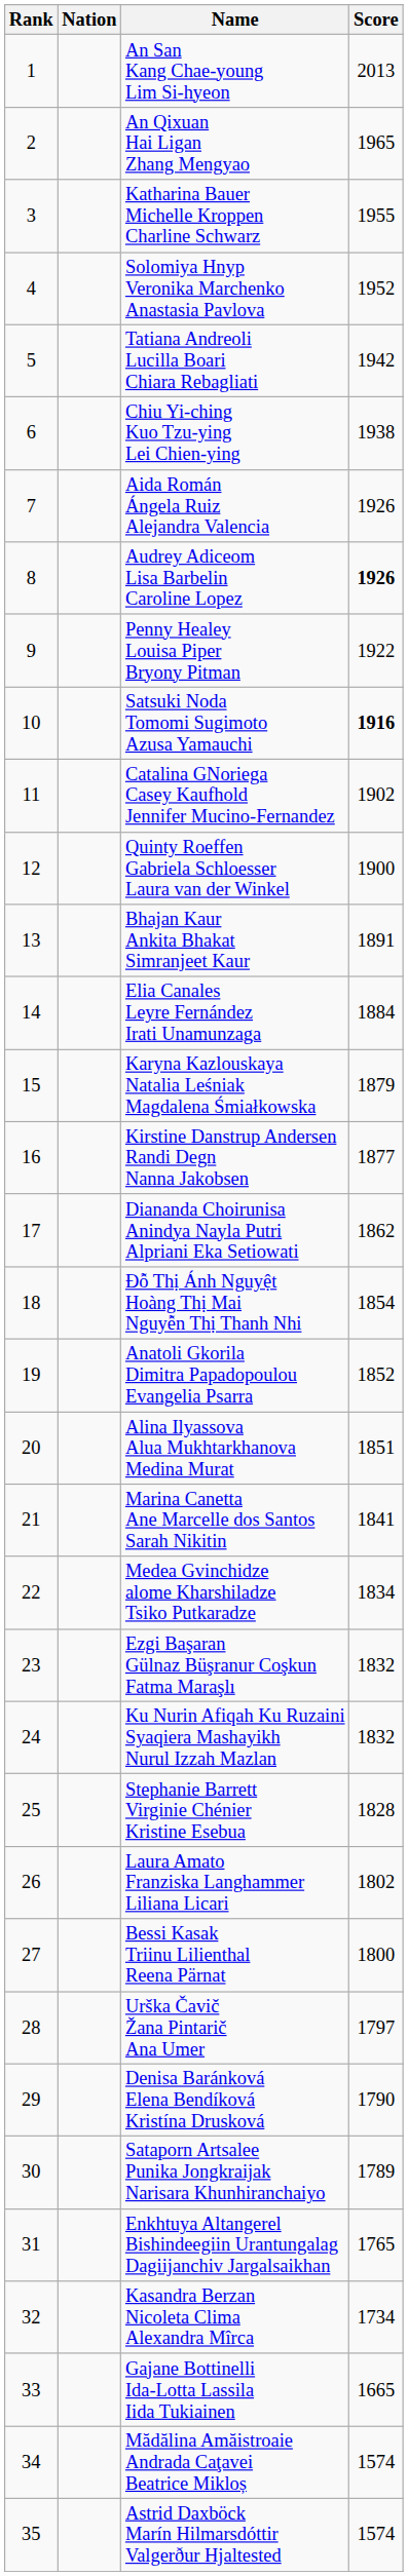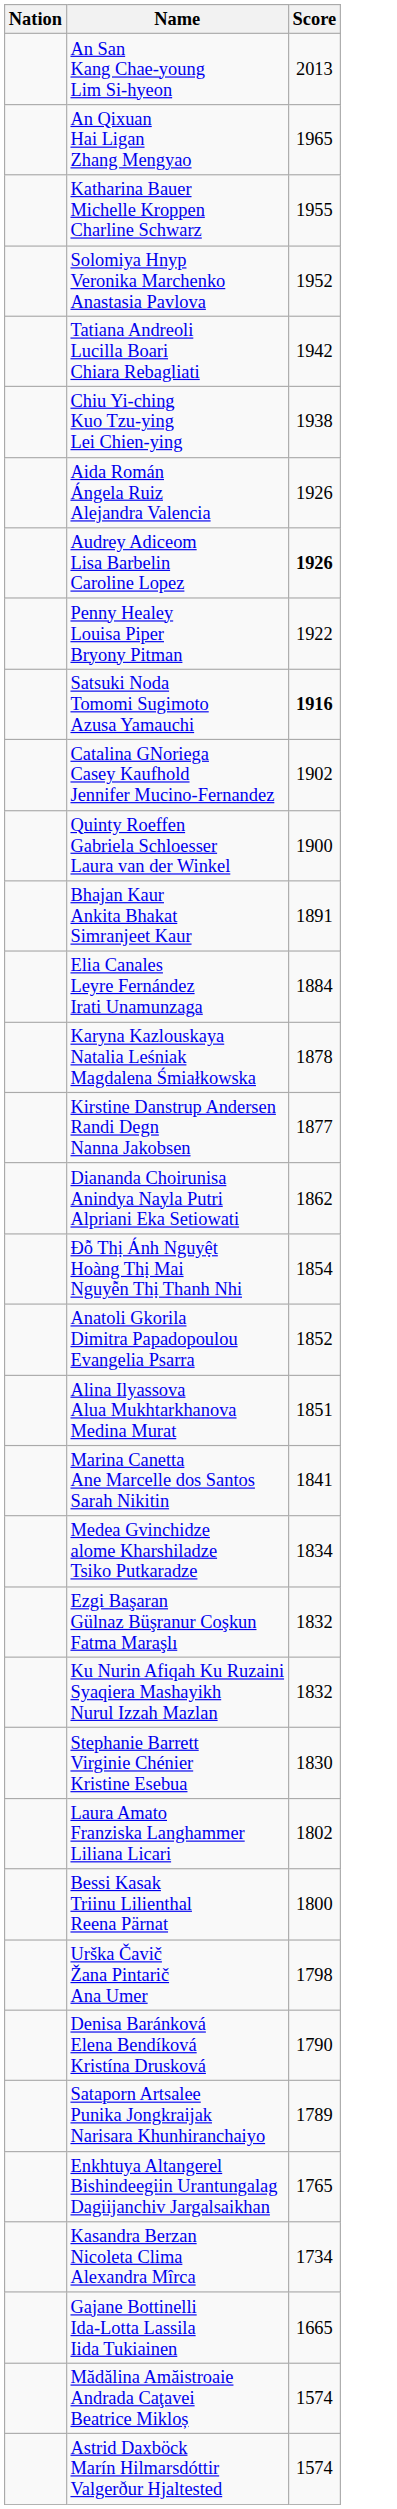 <table class="wikitable sortable" style="text-align:center">
 <tr>
-<th>Rank</th>
 <th>Nation</th>
 <th>Name</th>
 <th>Score</th>
 </tr>
 <tr>
-<td>1</td>
 <td align=left></td>
 <td align=left><a href='#'>An San</a> <br> <a href='#'>Kang Chae-young</a> <br> <a href='#'>Lim Si-hyeon</a></td>
 <td>2013</td>
 </tr>
 <tr>
-<td>2</td>
 <td align=left></td>
 <td align=left><a href='#'>An Qixuan</a> <br> <a href='#'>Hai Ligan</a> <br> <a href='#'>Zhang Mengyao</a></td>
 <td>1965</td>
 </tr>
 <tr>
-<td>3</td>
 <td align=left></td>
 <td align=left><a href='#'>Katharina Bauer</a> <br> <a href='#'>Michelle Kroppen</a> <br> <a href='#'>Charline Schwarz</a></td>
 <td>1955</td>
 </tr>
 <tr>
-<td>4</td>
 <td align=left></td>
 <td align=left><a href='#'>Solomiya Hnyp</a> <br> <a href='#'>Veronika Marchenko</a> <br> <a href='#'>Anastasia Pavlova</a></td>
 <td>1952</td>
 </tr>
 <tr>
-<td>5</td>
 <td align=left></td>
 <td align=left><a href='#'>Tatiana Andreoli</a> <br> <a href='#'>Lucilla Boari</a> <br> <a href='#'>Chiara Rebagliati</a></td>
 <td>1942</td>
 </tr>
 <tr>
-<td>6</td>
 <td align=left></td>
 <td align=left><a href='#'>Chiu Yi-ching</a> <br> <a href='#'>Kuo Tzu-ying</a> <br> <a href='#'>Lei Chien-ying</a></td>
 <td>1938</td>
 </tr>
 <tr>
-<td>7</td>
 <td align=left></td>
 <td align=left><a href='#'>Aida Román</a> <br> <a href='#'>Ángela Ruiz</a> <br> <a href='#'>Alejandra Valencia</a></td>
 <td>1926</td>
 </tr>
 <tr>
-<td>8</td>
 <td align=left></td>
 <td align=left><a href='#'>Audrey Adiceom</a> <br> <a href='#'>Lisa Barbelin</a> <br> <a href='#'>Caroline Lopez</a></td>
 <td><strong>1926</strong></td>
 </tr>
 <tr>
-<td>9</td>
 <td align=left></td>
 <td align=left><a href='#'>Penny Healey</a> <br> <a href='#'>Louisa Piper</a> <br> <a href='#'>Bryony Pitman</a></td>
 <td>1922</td>
 </tr>
 <tr>
-<td>10</td>
 <td align=left></td>
 <td align=left><a href='#'>Satsuki Noda</a> <br> <a href='#'>Tomomi Sugimoto</a> <br> <a href='#'>Azusa Yamauchi</a></td>
 <td><strong>1916</strong></td>
 </tr>
 <tr>
-<td>11</td>
 <td align=left></td>
 <td align=left><a href='#'>Catalina GNoriega</a> <br> <a href='#'>Casey Kaufhold</a> <br> <a href='#'>Jennifer Mucino-Fernandez</a></td>
 <td>1902</td>
 </tr>
 <tr>
-<td>12</td>
 <td align=left></td>
 <td align=left><a href='#'>Quinty Roeffen</a> <br> <a href='#'>Gabriela Schloesser</a> <br> <a href='#'>Laura van der Winkel</a></td>
 <td>1900</td>
 </tr>
 <tr>
-<td>13</td>
 <td align=left></td>
 <td align=left><a href='#'>Bhajan Kaur</a> <br> <a href='#'>Ankita Bhakat</a> <br> <a href='#'>Simranjeet Kaur</a></td>
 <td>1891</td>
 </tr>
 <tr>
-<td>14</td>
 <td align=left></td>
 <td align=left><a href='#'>Elia Canales</a> <br> <a href='#'>Leyre Fernández</a> <br> <a href='#'>Irati Unamunzaga</a></td>
 <td>1884</td>
 </tr>
 <tr>
-<td>15</td>
 <td align=left></td>
 <td align=left><a href='#'>Karyna Kazlouskaya</a> <br> <a href='#'>Natalia Leśniak</a> <br> <a href='#'>Magdalena Śmiałkowska</a></td>
-<td>1879</td>
+<td>1878</td>
 </tr>
 <tr>
-<td>16</td>
 <td align=left></td>
 <td align=left><a href='#'>Kirstine Danstrup Andersen</a> <br> <a href='#'>Randi Degn</a> <br> <a href='#'>Nanna Jakobsen</a></td>
 <td>1877</td>
 </tr>
 <tr>
-<td>17</td>
 <td align=left></td>
 <td align=left><a href='#'>Diananda Choirunisa</a> <br> <a href='#'>Anindya Nayla Putri</a> <br> <a href='#'>Alpriani Eka Setiowati</a></td>
 <td>1862</td>
 </tr>
 <tr>
-<td>18</td>
 <td align=left></td>
 <td align=left><a href='#'>Đỗ Thị Ánh Nguyệt</a> <br> <a href='#'>Hoàng Thị Mai</a> <br> <a href='#'>Nguyễn Thị Thanh Nhi</a></td>
 <td>1854</td>
 </tr>
 <tr>
-<td>19</td>
 <td align=left></td>
 <td align=left><a href='#'>Anatoli Gkorila</a> <br> <a href='#'>Dimitra Papadopoulou</a> <br> <a href='#'>Evangelia Psarra</a></td>
 <td>1852</td>
 </tr>
 <tr>
-<td>20</td>
 <td align=left></td>
 <td align=left><a href='#'>Alina Ilyassova</a> <br> <a href='#'>Alua Mukhtarkhanova</a> <br> <a href='#'>Medina Murat</a></td>
 <td>1851</td>
 </tr>
 <tr>
-<td>21</td>
 <td align=left></td>
 <td align=left><a href='#'>Marina Canetta</a> <br> <a href='#'>Ane Marcelle dos Santos</a> <br> <a href='#'>Sarah Nikitin</a></td>
 <td>1841</td>
 </tr>
 <tr>
-<td>22</td>
 <td align=left></td>
 <td align=left><a href='#'>Medea Gvinchidze</a> <br> <a href='#'>alome Kharshiladze</a> <br> <a href='#'>Tsiko Putkaradze</a></td>
 <td>1834</td>
 </tr>
 <tr>
-<td>23</td>
 <td align=left></td>
 <td align=left><a href='#'>Ezgi Başaran</a> <br> <a href='#'>Gülnaz Büşranur Coşkun</a> <br> <a href='#'>Fatma Maraşlı</a></td>
 <td>1832</td>
 </tr>
 <tr>
-<td>24</td>
 <td align=left></td>
 <td align=left><a href='#'>Ku Nurin Afiqah Ku Ruzaini</a> <br> <a href='#'>Syaqiera Mashayikh</a> <br> <a href='#'>Nurul Izzah Mazlan</a></td>
 <td>1832</td>
 </tr>
 <tr>
-<td>25</td>
 <td align=left></td>
 <td align=left><a href='#'>Stephanie Barrett</a> <br> <a href='#'>Virginie Chénier</a> <br> <a href='#'>Kristine Esebua</a></td>
-<td>1828</td>
+<td>1830</td>
 </tr>
 <tr>
-<td>26</td>
 <td align=left></td>
 <td align=left><a href='#'>Laura Amato</a> <br> <a href='#'>Franziska Langhammer</a> <br> <a href='#'>Liliana Licari</a></td>
 <td>1802</td>
 </tr>
 <tr>
-<td>27</td>
 <td align=left></td>
 <td align=left><a href='#'>Bessi Kasak</a> <br> <a href='#'>Triinu Lilienthal</a> <br> <a href='#'>Reena Pärnat</a></td>
 <td>1800</td>
 </tr>
 <tr>
-<td>28</td>
 <td align=left></td>
 <td align=left><a href='#'>Urška Čavič</a> <br> <a href='#'>Žana Pintarič</a> <br> <a href='#'>Ana Umer</a></td>
-<td>1797</td>
+<td>1798</td>
 </tr>
 <tr>
-<td>29</td>
 <td align=left></td>
 <td align=left><a href='#'>Denisa Baránková</a> <br> <a href='#'>Elena Bendíková</a> <br> <a href='#'>Kristína Drusková</a></td>
 <td>1790</td>
 </tr>
 <tr>
-<td>30</td>
 <td align=left></td>
 <td align=left><a href='#'>Sataporn Artsalee</a> <br> <a href='#'>Punika Jongkraijak</a> <br> <a href='#'>Narisara Khunhiranchaiyo</a></td>
 <td>1789</td>
 </tr>
 <tr>
-<td>31</td>
 <td align=left></td>
 <td align=left><a href='#'>Enkhtuya Altangerel</a> <br> <a href='#'>Bishindeegiin Urantungalag</a> <br> <a href='#'>Dagiijanchiv Jargalsaikhan</a></td>
 <td>1765</td>
 </tr>
 <tr>
-<td>32</td>
 <td align=left></td>
 <td align=left><a href='#'>Kasandra Berzan</a> <br> <a href='#'>Nicoleta Clima</a> <br> <a href='#'>Alexandra Mîrca</a></td>
 <td>1734</td>
 </tr>
 <tr>
-<td>33</td>
 <td align=left></td>
 <td align=left><a href='#'>Gajane Bottinelli</a> <br> <a href='#'>Ida-Lotta Lassila</a> <br> <a href='#'>Iida Tukiainen</a></td>
 <td>1665</td>
 </tr>
 <tr>
-<td>34</td>
 <td align=left></td>
 <td align=left><a href='#'>Mădălina Amăistroaie</a> <br> <a href='#'>Andrada Caţavei</a> <br> <a href='#'>Beatrice Mikloș</a></td>
 <td>1574</td>
 </tr>
 <tr>
-<td>35</td>
 <td align=left></td>
 <td align=left><a href='#'>Astrid Daxböck</a> <br> <a href='#'>Marín Hilmarsdóttir</a> <br> <a href='#'>Valgerður Hjaltested</a></td>
 <td>1574</td>
 </tr>
 </table>
